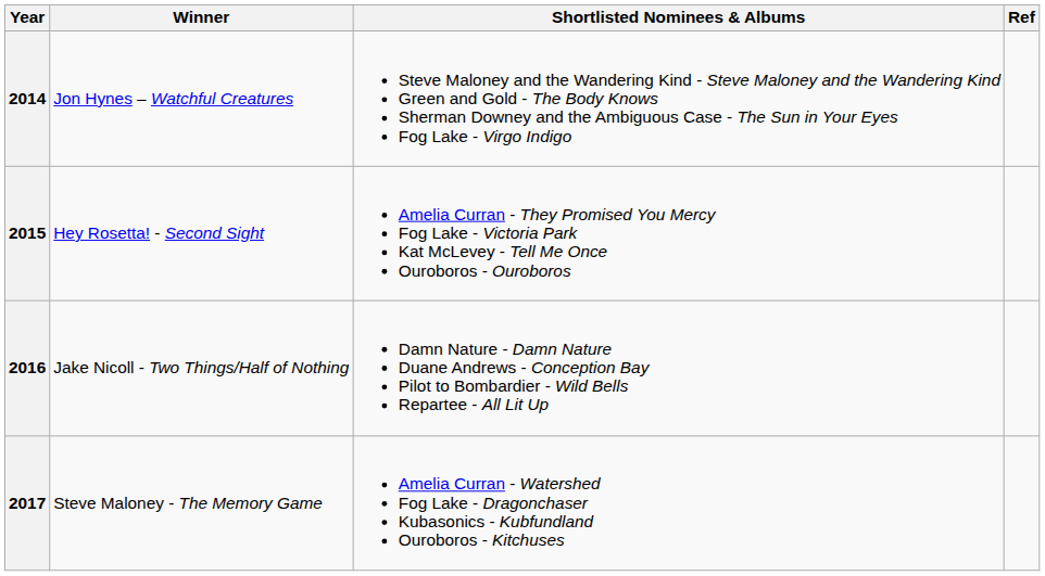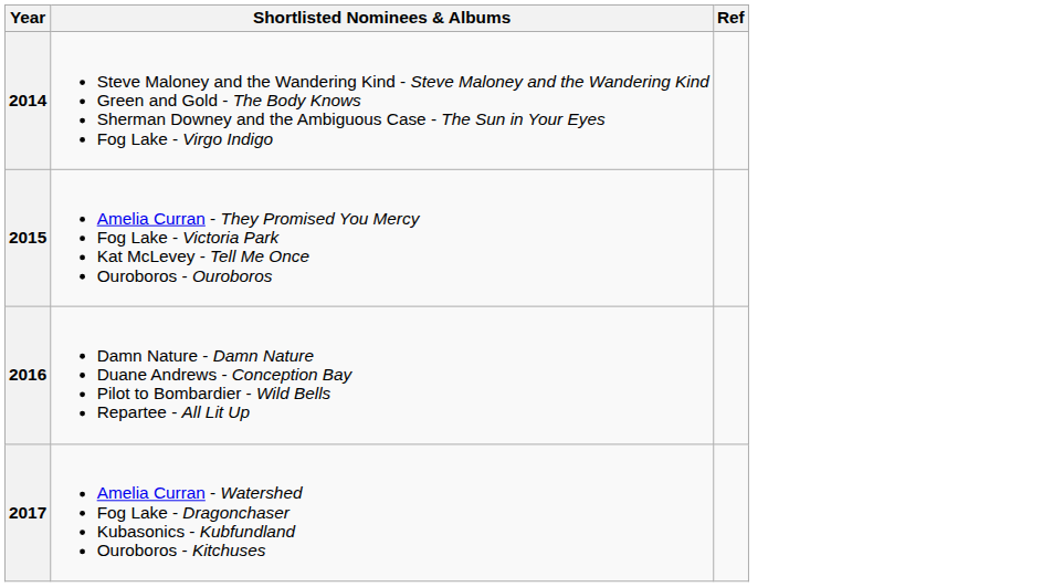 <table class="wikitable plainrowheaders sortable">
 <tr>
 <th scope="col">Year</th>
-<th scope="col">Winner</th>
 <th scope="col" class="unsortable">Shortlisted Nominees & Albums</th>
 <th scope="col">Ref</th>
 </tr>
 <tr>
 <th scope="row" align="center">2014</th>
-<td><a href='#'>Jon Hynes</a> – <em><a href='#'>Watchful Creatures</a></em></td>
 <td><br><ul><li>Steve Maloney and the Wandering Kind - <em>Steve Maloney and the Wandering Kind</em></li><li>Green and Gold - <em>The Body Knows</em></li><li>Sherman Downey and the Ambiguous Case - <em>The Sun in Your Eyes</em></li><li>Fog Lake - <em>Virgo Indigo</em></li></ul></td>
 <td></td>
 </tr>
 <tr>
 <th scope="row" align="center">2015</th>
-<td><a href='#'>Hey Rosetta!</a> - <em><a href='#'>Second Sight</a></em></td>
 <td><br><ul><li><a href='#'>Amelia Curran</a> - <em>They Promised You Mercy</em></li><li>Fog Lake - <em>Victoria Park</em></li><li>Kat McLevey - <em>Tell Me Once</em></li><li>Ouroboros - <em>Ouroboros</em></li></ul></td>
 <td></td>
 </tr>
 <tr>
 <th scope="row" align="center">2016</th>
-<td>Jake Nicoll - <em>Two Things/Half of Nothing</em></td>
 <td><br><ul><li>Damn Nature - <em>Damn Nature</em></li><li>Duane Andrews - <em>Conception Bay</em></li><li>Pilot to Bombardier - <em>Wild Bells</em></li><li>Repartee - <em>All Lit Up</em></li></ul></td>
 <td></td>
 </tr>
 <tr>
 <th scope="row" align="center">2017</th>
-<td>Steve Maloney - <em>The Memory Game</em></td>
 <td><br><ul><li><a href='#'>Amelia Curran</a> - <em>Watershed</em></li><li>Fog Lake - <em>Dragonchaser</em></li><li>Kubasonics - <em>Kubfundland</em></li><li>Ouroboros - <em>Kitchuses</em></li></ul></td>
 <td></td>
 </tr>
 </table>
